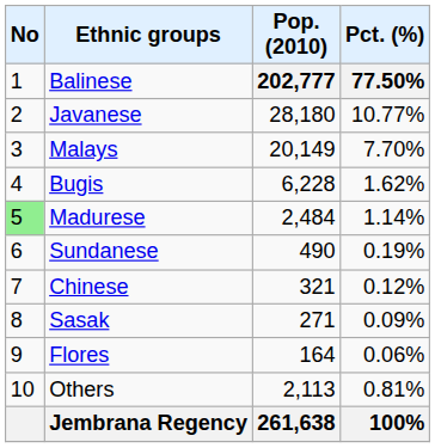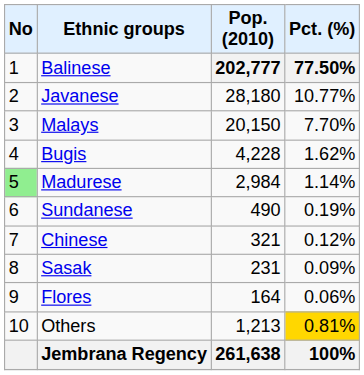 <table class="wikitable sortable" style="font-size:100%;">
 <tr>
 <th style="background:#E0F0FF;">No</th>
 <th style="background:#E0F0FF;">Ethnic groups</th>
 <th style="background:#E0F0FF;">Pop.<br> (2010)</th>
 <th style="background:#E0F0FF;">Pct. (%)</th>
 </tr>
 <tr>
 <td>1</td>
 <td><a href='#'>Balinese</a></td>
 <th style="text-align: right;">202,777</th>
 <th style="text-align: right;">77.50%</th>
 </tr>
 <tr>
 <td>2</td>
 <td><a href='#'>Javanese</a></td>
 <td style="text-align: right;">28,180</td>
 <td style="text-align: right;">10.77%</td>
 </tr>
 <tr>
 <td>3</td>
 <td><a href='#'>Malays</a></td>
-<td style="text-align: right;">20,149</td>
+<td style="text-align: right;">20,150</td>
 <td style="text-align: right;">7.70%</td>
 </tr>
 <tr>
 <td>4</td>
 <td><a href='#'>Bugis</a></td>
-<td style="text-align: right;">6,228</td>
+<td style="text-align: right;">4,228</td>
 <td style="text-align: right;">1.62%</td>
 </tr>
 <tr>
 <td style="background: lightgreen;">5</td>
 <td><a href='#'>Madurese</a></td>
-<td style="text-align: right;">2,484</td>
+<td style="text-align: right;">2,984</td>
 <td style="text-align: right;">1.14%</td>
 </tr>
 <tr>
 <td>6</td>
 <td><a href='#'>Sundanese</a></td>
 <td style="text-align: right;">490</td>
 <td style="text-align: right;">0.19%</td>
 </tr>
 <tr>
 <td>7</td>
 <td><a href='#'>Chinese</a></td>
 <td style="text-align: right;">321</td>
 <td style="text-align: right;">0.12%</td>
 </tr>
 <tr>
 <td>8</td>
 <td><a href='#'>Sasak</a></td>
-<td style="text-align: right;">271</td>
+<td style="text-align: right;">231</td>
 <td style="text-align: right;">0.09%</td>
 </tr>
 <tr>
 <td>9</td>
 <td><a href='#'>Flores</a></td>
 <td style="text-align: right;">164</td>
 <td style="text-align: right;">0.06%</td>
 </tr>
 <tr>
 <td>10</td>
 <td>Others</td>
-<td style="text-align: right;">2,113</td>
-<td style="text-align: right;">0.81%</td>
+<td style="text-align: right;">1,213</td>
+<td style="background: gold; text-align: right;">0.81%</td>
 </tr>
 <tr>
 <th></th>
 <th>Jembrana Regency</th>
 <th style="text-align: right;">261,638</th>
 <th style="text-align: right;">100%</th>
 </tr>
 <tr>
 </tr>
 </table>
